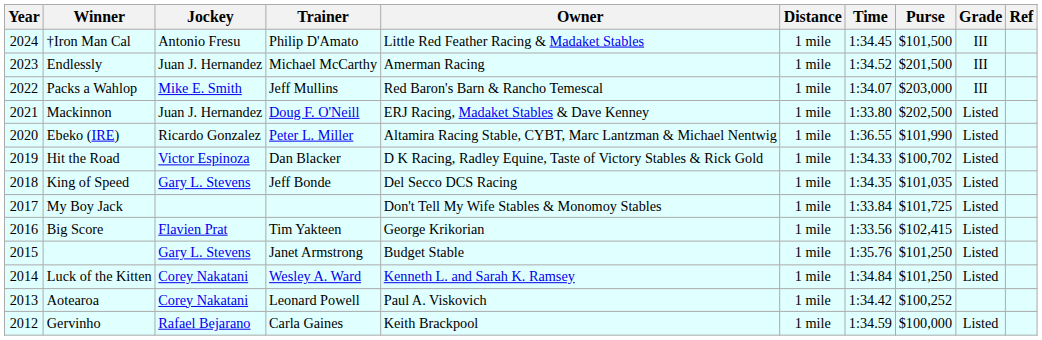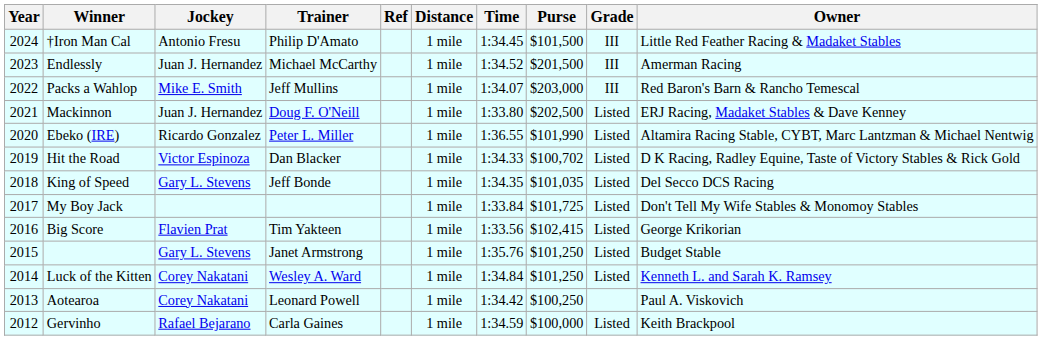 <table class="wikitable sortable">
 <tr>
 <th>Year</th>
 <th>Winner</th>
 <th>Jockey</th>
 <th>Trainer</th>
-<th>Owner</th>
+<th>Ref</th>
 <th>Distance</th>
 <th>Time</th>
 <th>Purse</th>
 <th>Grade</th>
-<th>Ref</th>
+<th>Owner</th>
 </tr>
 <tr style="font-size:90%; background-color:lightcyan">
 <td align=center>2024</td>
 <td>†Iron Man Cal</td>
 <td>Antonio Fresu</td>
 <td>Philip D'Amato</td>
-<td>Little Red Feather Racing & <a href='#'>Madaket Stables</a></td>
+<td></td>
 <td align=center>1 mile</td>
 <td align=center>1:34.45</td>
 <td align=center>$101,500</td>
 <td align=center>III</td>
-<td></td>
+<td>Little Red Feather Racing & <a href='#'>Madaket Stables</a></td>
 </tr>
 <tr style="font-size:90%; background-color:lightcyan">
 <td align=center>2023</td>
 <td>Endlessly</td>
 <td>Juan J. Hernandez</td>
 <td>Michael McCarthy</td>
-<td>Amerman Racing</td>
+<td></td>
 <td align=center>1 mile</td>
 <td align=center>1:34.52</td>
 <td align=center>$201,500</td>
 <td align=center>III</td>
-<td></td>
+<td>Amerman Racing</td>
 </tr>
 <tr style="font-size:90%; background-color:lightcyan">
 <td align=center>2022</td>
 <td>Packs a Wahlop</td>
 <td><a href='#'>Mike E. Smith</a></td>
 <td>Jeff Mullins</td>
-<td>Red Baron's Barn & Rancho Temescal</td>
+<td></td>
 <td align=center>1 mile</td>
 <td align=center>1:34.07</td>
 <td align=center>$203,000</td>
 <td align=center>III</td>
-<td></td>
+<td>Red Baron's Barn & Rancho Temescal</td>
 </tr>
 <tr style="font-size:90%; background-color:lightcyan">
 <td align=center>2021</td>
 <td>Mackinnon</td>
 <td>Juan J. Hernandez</td>
 <td><a href='#'>Doug F. O'Neill</a></td>
-<td>ERJ Racing, <a href='#'>Madaket Stables</a> & Dave Kenney</td>
+<td></td>
 <td align=center>1 mile</td>
 <td align=center>1:33.80</td>
 <td align=center>$202,500</td>
 <td align=center>Listed</td>
-<td></td>
+<td>ERJ Racing, <a href='#'>Madaket Stables</a> & Dave Kenney</td>
 </tr>
 <tr style="font-size:90%; background-color:lightcyan">
 <td align=center>2020</td>
 <td>Ebeko (<a href='#'>IRE</a>)</td>
 <td>Ricardo Gonzalez</td>
 <td><a href='#'>Peter L. Miller</a></td>
-<td>Altamira Racing Stable, CYBT, Marc Lantzman & Michael Nentwig</td>
+<td></td>
 <td align=center>1 mile</td>
 <td align=center>1:36.55</td>
 <td align=center>$101,990</td>
 <td align=center>Listed</td>
-<td></td>
+<td>Altamira Racing Stable, CYBT, Marc Lantzman & Michael Nentwig</td>
 </tr>
 <tr style="font-size:90%; background-color:lightcyan">
 <td align=center>2019</td>
 <td>Hit the Road</td>
 <td><a href='#'>Victor Espinoza</a></td>
 <td>Dan Blacker</td>
-<td>D K Racing, Radley Equine, Taste of Victory Stables & Rick Gold</td>
+<td></td>
 <td align=center>1 mile</td>
 <td align=center>1:34.33</td>
 <td align=center>$100,702</td>
 <td align=center>Listed</td>
-<td></td>
+<td>D K Racing, Radley Equine, Taste of Victory Stables & Rick Gold</td>
 </tr>
 <tr style="font-size:90%; background-color:lightcyan">
 <td align=center>2018</td>
 <td>King of Speed</td>
 <td><a href='#'>Gary L. Stevens</a></td>
 <td>Jeff Bonde</td>
-<td>Del Secco DCS Racing</td>
+<td></td>
 <td align=center>1 mile</td>
 <td align=center>1:34.35</td>
 <td align=center>$101,035</td>
 <td align=center>Listed</td>
-<td></td>
+<td>Del Secco DCS Racing</td>
 </tr>
 <tr style="font-size:90%; background-color:lightcyan">
 <td align=center>2017</td>
 <td>My Boy Jack</td>
 <td></td>
 <td></td>
-<td>Don't Tell My Wife Stables & Monomoy Stables</td>
+<td></td>
 <td align=center>1 mile</td>
 <td align=center>1:33.84</td>
 <td align=center>$101,725</td>
 <td align=center>Listed</td>
-<td></td>
+<td>Don't Tell My Wife Stables & Monomoy Stables</td>
 </tr>
 <tr style="font-size:90%; background-color:lightcyan">
 <td align=center>2016</td>
 <td>Big Score</td>
 <td><a href='#'>Flavien Prat</a></td>
 <td>Tim Yakteen</td>
-<td>George Krikorian</td>
+<td></td>
 <td align=center>1 mile</td>
 <td align=center>1:33.56</td>
 <td align=center>$102,415</td>
 <td align=center>Listed</td>
-<td></td>
+<td>George Krikorian</td>
 </tr>
 <tr style="font-size:90%; background-color:lightcyan">
 <td align=center>2015</td>
 <td></td>
 <td><a href='#'>Gary L. Stevens</a></td>
 <td>Janet Armstrong</td>
-<td>Budget Stable</td>
+<td></td>
 <td align=center>1 mile</td>
 <td align=center>1:35.76</td>
 <td align=center>$101,250</td>
 <td align=center>Listed</td>
-<td></td>
+<td>Budget Stable</td>
 </tr>
 <tr style="font-size:90%; background-color:lightcyan">
 <td align=center>2014</td>
 <td>Luck of the Kitten</td>
 <td><a href='#'>Corey Nakatani</a></td>
 <td><a href='#'>Wesley A. Ward</a></td>
-<td><a href='#'>Kenneth L. and Sarah K. Ramsey</a></td>
+<td></td>
 <td align=center>1 mile</td>
 <td align=center>1:34.84</td>
 <td align=center>$101,250</td>
 <td align=center>Listed</td>
-<td></td>
+<td><a href='#'>Kenneth L. and Sarah K. Ramsey</a></td>
 </tr>
 <tr style="font-size:90%; background-color:lightcyan">
 <td align=center>2013</td>
 <td>Aotearoa</td>
 <td><a href='#'>Corey Nakatani</a></td>
 <td>Leonard Powell</td>
-<td>Paul A. Viskovich</td>
+<td></td>
 <td align=center>1 mile</td>
 <td align=center>1:34.42</td>
-<td align=center>$100,252</td>
+<td align=center>$100,250</td>
 <td align=center></td>
-<td></td>
+<td>Paul A. Viskovich</td>
 </tr>
 <tr style="font-size:90%; background-color:lightcyan">
 <td align=center>2012</td>
 <td>Gervinho</td>
 <td><a href='#'>Rafael Bejarano</a></td>
 <td>Carla Gaines</td>
-<td>Keith Brackpool</td>
+<td></td>
 <td align=center>1 mile</td>
 <td align=center>1:34.59</td>
 <td align=center>$100,000</td>
 <td align=center>Listed</td>
-<td></td>
+<td>Keith Brackpool</td>
 </tr>
 </table>
